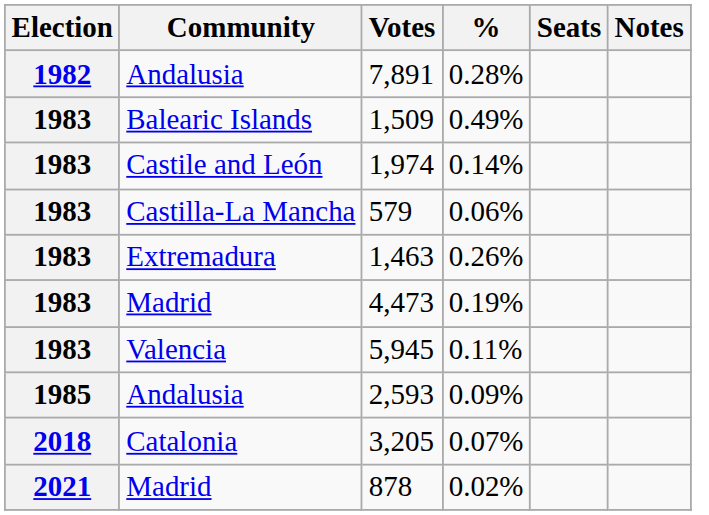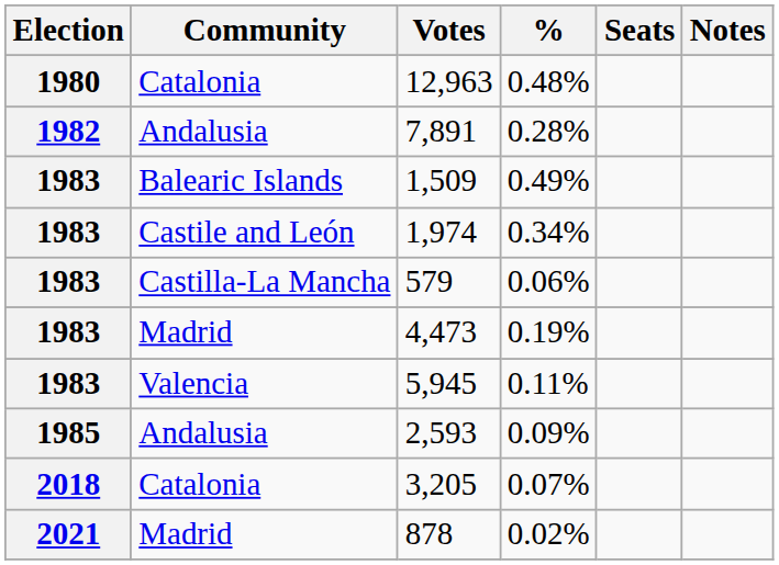 <table class="wikitable">
 <tr>
 <th>Election</th>
 <th>Community</th>
 <th>Votes</th>
 <th>%</th>
 <th>Seats</th>
 <th>Notes</th>
+</tr>
+<tr>
+<th>1980</th>
+<td><a href='#'>Catalonia</a></td>
+<td>12,963</td>
+<td>0.48%</td>
+<td></td>
+<td></td>
 </tr>
 <tr>
 <th><a href='#'>1982</a></th>
 <td><a href='#'>Andalusia</a></td>
 <td>7,891</td>
 <td>0.28%</td>
 <td></td>
 <td></td>
 </tr>
 <tr>
 <th>1983</th>
 <td><a href='#'>Balearic Islands</a></td>
 <td>1,509</td>
 <td>0.49%</td>
 <td></td>
 <td></td>
 </tr>
 <tr>
 <th>1983</th>
 <td><a href='#'>Castile and León</a></td>
 <td>1,974</td>
-<td>0.14%</td>
+<td>0.34%</td>
 <td></td>
 <td></td>
 </tr>
 <tr>
 <th>1983</th>
 <td><a href='#'>Castilla-La Mancha</a></td>
 <td>579</td>
 <td>0.06%</td>
-<td></td>
-<td></td>
-</tr>
-<tr>
-<th>1983</th>
-<td><a href='#'>Extremadura</a></td>
-<td>1,463</td>
-<td>0.26%</td>
 <td></td>
 <td></td>
 </tr>
 <tr>
 <th>1983</th>
 <td><a href='#'>Madrid</a></td>
 <td>4,473</td>
 <td>0.19%</td>
 <td></td>
 <td></td>
 </tr>
 <tr>
 <th>1983</th>
 <td><a href='#'>Valencia</a></td>
 <td>5,945</td>
 <td>0.11%</td>
 <td></td>
 <td></td>
 </tr>
 <tr>
 <th>1985</th>
 <td><a href='#'>Andalusia</a></td>
 <td>2,593</td>
 <td>0.09%</td>
 <td></td>
 <td></td>
 </tr>
 <tr>
 <th><a href='#'>2018</a></th>
 <td><a href='#'>Catalonia</a></td>
 <td>3,205</td>
 <td>0.07%</td>
 <td></td>
 <td></td>
 </tr>
 <tr>
 <th><a href='#'>2021</a></th>
 <td><a href='#'>Madrid</a></td>
 <td>878</td>
 <td>0.02%</td>
 <td></td>
 <td></td>
 </tr>
 </table>
